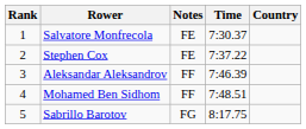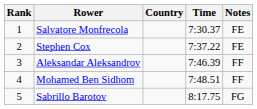 <table class="wikitable" style="text-align:center">
 <tr>
 <th>Rank</th>
 <th>Rower</th>
+<th>Country</th>
+<th>Time</th>
 <th>Notes</th>
-<th>Time</th>
-<th>Country</th>
 </tr>
 <tr>
 <td>1</td>
 <td align="left"><a href='#'>Salvatore Monfrecola</a></td>
+<td align="left"></td>
+<td>7:30.37</td>
 <td>FE</td>
-<td>7:30.37</td>
-<td align="left"></td>
 </tr>
 <tr>
 <td>2</td>
 <td align="left"><a href='#'>Stephen Cox</a></td>
+<td align="left"></td>
+<td>7:37.22</td>
 <td>FE</td>
-<td>7:37.22</td>
-<td align="left"></td>
 </tr>
 <tr>
 <td>3</td>
 <td align="left"><a href='#'>Aleksandar Aleksandrov</a></td>
+<td align="left"></td>
+<td>7:46.39</td>
 <td>FF</td>
-<td>7:46.39</td>
-<td align="left"></td>
 </tr>
 <tr>
 <td>4</td>
 <td align="left"><a href='#'>Mohamed Ben Sidhom</a></td>
+<td align="left"></td>
+<td>7:48.51</td>
 <td>FF</td>
-<td>7:48.51</td>
-<td align="left"></td>
 </tr>
 <tr>
 <td>5</td>
 <td align="left"><a href='#'>Sabrillo Barotov</a></td>
+<td align="left"></td>
+<td>8:17.75</td>
 <td>FG</td>
-<td>8:17.75</td>
-<td align="left"></td>
 </tr>
 </table>
